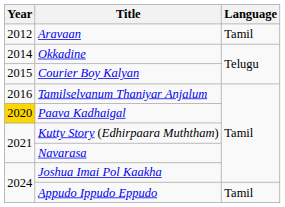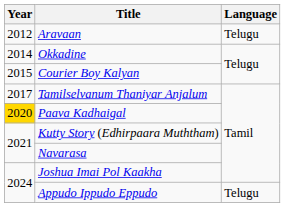 <table class="wikitable">
 <tr>
 <th>Year</th>
 <th>Title</th>
 <th>Language</th>
 </tr>
 <tr>
 <td>2012</td>
 <td><em><a href='#'>Aravaan</a></em></td>
-<td>Tamil</td>
+<td>Telugu</td>
 </tr>
 <tr>
 <td>2014</td>
 <td><em><a href='#'>Okkadine</a></em></td>
 <td rowspan="2">Telugu</td>
 </tr>
 <tr>
 <td>2015</td>
 <td><em><a href='#'>Courier Boy Kalyan</a></em></td>
 </tr>
 <tr>
-<td>2016</td>
+<td>2017</td>
 <td><em><a href='#'>Tamilselvanum Thaniyar Anjalum</a></em></td>
 <td rowspan="5">Tamil</td>
 </tr>
 <tr>
 <td style="background: gold;">2020</td>
 <td><em><a href='#'>Paava Kadhaigal</a></em></td>
 </tr>
 <tr>
 <td rowspan="2">2021</td>
 <td><em><a href='#'>Kutty Story</a></em> (<em>Edhirpaara Muththam</em>)</td>
 </tr>
 <tr>
 <td><em><a href='#'>Navarasa</a></em></td>
 </tr>
 <tr>
 <td rowspan="2">2024</td>
 <td><em><a href='#'>Joshua Imai Pol Kaakha</a></em></td>
 </tr>
 <tr>
 <td><em><a href='#'>Appudo Ippudo Eppudo</a></em></td>
-<td>Tamil</td>
+<td>Telugu</td>
 </tr>
 </table>
